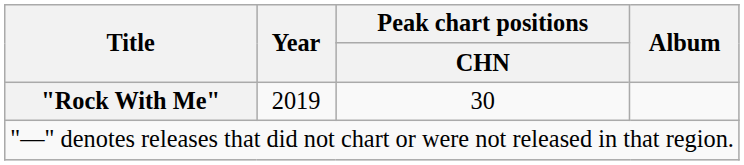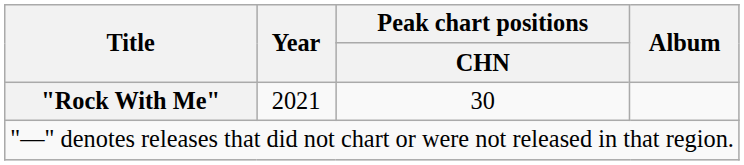 <table class="wikitable plainrowheaders" style="text-align:center;">
 <tr>
 <th rowspan="2" scope="col">Title</th>
 <th rowspan="2">Year</th>
 <th>Peak chart positions</th>
 <th rowspan="2">Album</th>
 </tr>
 <tr>
 <th>CHN<br></th>
 </tr>
 <tr>
 <th scope="row">"Rock With Me"<br></th>
-<td>2019</td>
+<td>2021</td>
 <td>30</td>
 <td></td>
 </tr>
 <tr>
 <td colspan="4">"—" denotes releases that did not chart or were not released in that region.</td>
 </tr>
 </table>
